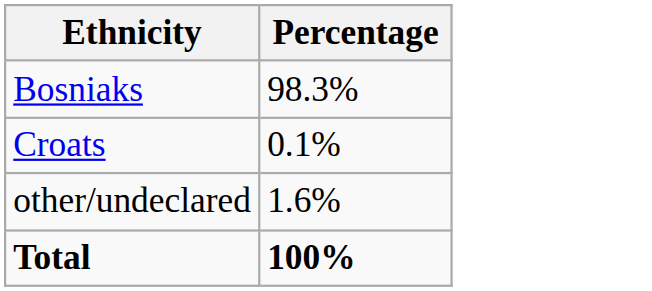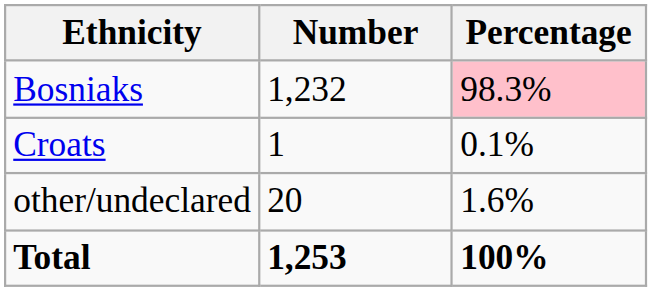 <table class="wikitable">
 <tr>
 <th width="100px">Ethnicity</th>
+<th width="80px">Number</th>
 <th width="80px">Percentage</th>
 </tr>
 <tr>
 <td><a href='#'>Bosniaks</a></td>
-<td>98.3%</td>
+<td>1,232</td>
+<td style="background: pink;">98.3%</td>
 </tr>
 <tr>
 <td><a href='#'>Croats</a></td>
+<td>1</td>
 <td>0.1%</td>
 </tr>
 <tr>
 <td>other/undeclared</td>
+<td>20</td>
 <td>1.6%</td>
 </tr>
 <tr>
 <td><strong>Total</strong></td>
+<td><strong>1,253</strong></td>
 <td><strong>100%</strong></td>
 </tr>
 </table>
